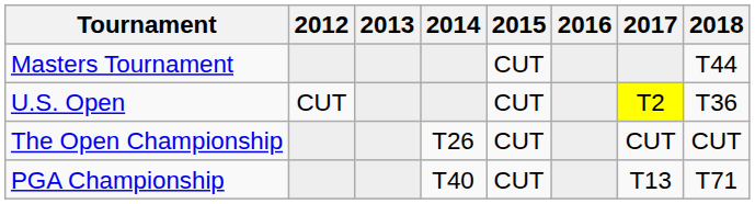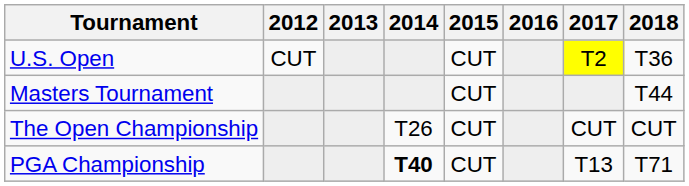 <table class="wikitable" style="font-size:95%;text-align:center;">
 <tr>
 <th>Tournament</th>
 <th>2012</th>
 <th>2013</th>
 <th>2014</th>
 <th>2015</th>
 <th>2016</th>
 <th>2017</th>
 <th>2018</th>
 </tr>
 <tr>
+<td align=left><a href='#'>U.S. Open</a></td>
+<td>CUT</td>
+<td style="background:#eeeeee;"></td>
+<td style="background:#eeeeee;"></td>
+<td>CUT</td>
+<td style="background:#eeeeee;"></td>
+<td style="background:yellow;">T2</td>
+<td>T36</td>
+</tr>
+<tr>
 <td align=left><a href='#'>Masters Tournament</a></td>
 <td style="background:#eeeeee;"></td>
 <td style="background:#eeeeee;"></td>
 <td style="background:#eeeeee;"></td>
 <td>CUT</td>
 <td style="background:#eeeeee;"></td>
 <td style="background:#eeeeee;"></td>
 <td>T44</td>
-</tr>
-<tr>
-<td align=left><a href='#'>U.S. Open</a></td>
-<td>CUT</td>
-<td style="background:#eeeeee;"></td>
-<td style="background:#eeeeee;"></td>
-<td>CUT</td>
-<td style="background:#eeeeee;"></td>
-<td style="background:yellow;">T2</td>
-<td>T36</td>
 </tr>
 <tr>
 <td align=left><a href='#'>The Open Championship</a></td>
 <td style="background:#eeeeee;"></td>
 <td style="background:#eeeeee;"></td>
 <td>T26</td>
 <td>CUT</td>
 <td style="background:#eeeeee;"></td>
 <td>CUT</td>
 <td>CUT</td>
 </tr>
 <tr>
 <td align=left><a href='#'>PGA Championship</a></td>
 <td style="background:#eeeeee;"></td>
 <td style="background:#eeeeee;"></td>
-<td>T40</td>
+<td><strong>T40</strong></td>
 <td>CUT</td>
 <td style="background:#eeeeee;"></td>
 <td>T13</td>
 <td>T71</td>
 </tr>
 </table>
